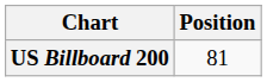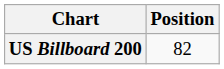 <table class="wikitable plainrowheaders" style="text-align:center">
 <tr>
 <th scope="col">Chart</th>
 <th scope="col">Position</th>
 </tr>
 <tr>
 <th scope="row">US <em>Billboard</em> 200</th>
-<td>81</td>
+<td>82</td>
 </tr>
 </table>
